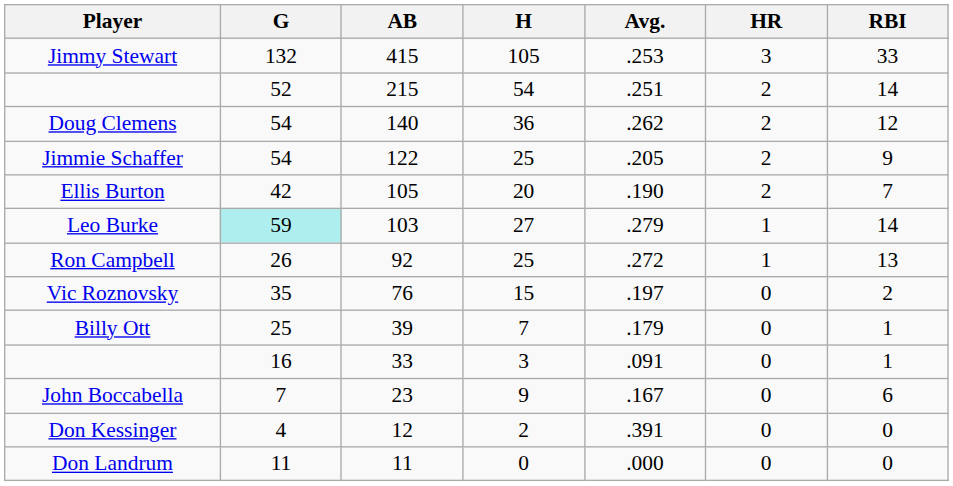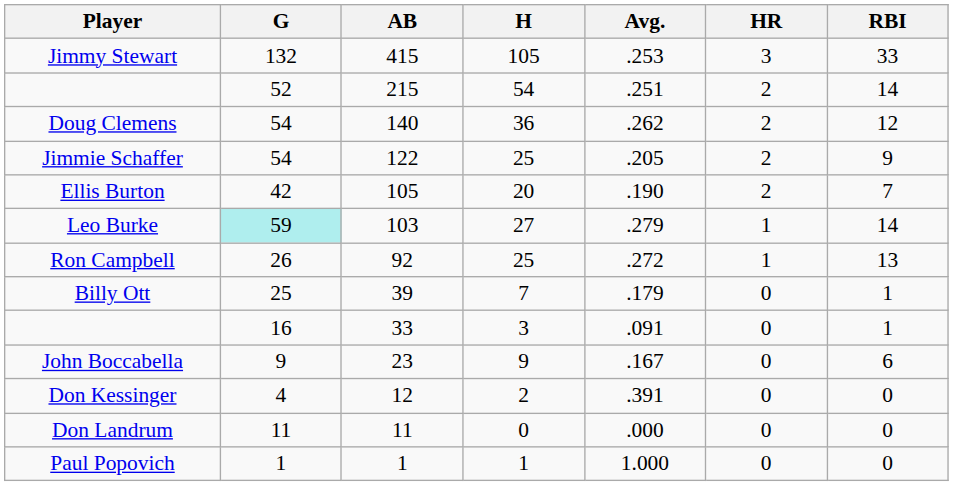 <table class="wikitable sortable">
 <tr>
 <th bgcolor="#DDDDFF" width="16%">Player</th>
 <th bgcolor="#DDDDFF" width="9%">G</th>
 <th bgcolor="#DDDDFF" width="9%">AB</th>
 <th bgcolor="#DDDDFF" width="9%">H</th>
 <th bgcolor="#DDDDFF" width="9%">Avg.</th>
 <th bgcolor="#DDDDFF" width="9%">HR</th>
 <th bgcolor="#DDDDFF" width="9%">RBI</th>
 </tr>
 <tr align="center">
 <td><a href='#'>Jimmy Stewart</a></td>
 <td>132</td>
 <td>415</td>
 <td>105</td>
 <td>.253</td>
 <td>3</td>
 <td>33</td>
 </tr>
 <tr align="center">
 <td></td>
 <td>52</td>
 <td>215</td>
 <td>54</td>
 <td>.251</td>
 <td>2</td>
 <td>14</td>
 </tr>
 <tr align="center">
 <td><a href='#'>Doug Clemens</a></td>
 <td>54</td>
 <td>140</td>
 <td>36</td>
 <td>.262</td>
 <td>2</td>
 <td>12</td>
 </tr>
 <tr align="center">
 <td><a href='#'>Jimmie Schaffer</a></td>
 <td>54</td>
 <td>122</td>
 <td>25</td>
 <td>.205</td>
 <td>2</td>
 <td>9</td>
 </tr>
 <tr align="center">
 <td><a href='#'>Ellis Burton</a></td>
 <td>42</td>
 <td>105</td>
 <td>20</td>
 <td>.190</td>
 <td>2</td>
 <td>7</td>
 </tr>
 <tr align="center">
 <td><a href='#'>Leo Burke</a></td>
 <td style="background: paleturquoise;">59</td>
 <td>103</td>
 <td>27</td>
 <td>.279</td>
 <td>1</td>
 <td>14</td>
 </tr>
 <tr align="center">
 <td><a href='#'>Ron Campbell</a></td>
 <td>26</td>
 <td>92</td>
 <td>25</td>
 <td>.272</td>
 <td>1</td>
 <td>13</td>
 </tr>
 <tr align="center">
-<td><a href='#'>Vic Roznovsky</a></td>
-<td>35</td>
-<td>76</td>
-<td>15</td>
-<td>.197</td>
-<td>0</td>
-<td>2</td>
-</tr>
-<tr align="center">
 <td><a href='#'>Billy Ott</a></td>
 <td>25</td>
 <td>39</td>
 <td>7</td>
 <td>.179</td>
 <td>0</td>
 <td>1</td>
 </tr>
 <tr align="center">
 <td></td>
 <td>16</td>
 <td>33</td>
 <td>3</td>
 <td>.091</td>
 <td>0</td>
 <td>1</td>
 </tr>
 <tr align="center">
 <td><a href='#'>John Boccabella</a></td>
-<td>7</td>
+<td>9</td>
 <td>23</td>
 <td>9</td>
 <td>.167</td>
 <td>0</td>
 <td>6</td>
 </tr>
 <tr align="center">
 <td><a href='#'>Don Kessinger</a></td>
 <td>4</td>
 <td>12</td>
 <td>2</td>
 <td>.391</td>
 <td>0</td>
 <td>0</td>
 </tr>
 <tr align="center">
 <td><a href='#'>Don Landrum</a></td>
 <td>11</td>
 <td>11</td>
 <td>0</td>
 <td>.000</td>
 <td>0</td>
 <td>0</td>
 </tr>
+<tr align="center">
+<td><a href='#'>Paul Popovich</a></td>
+<td>1</td>
+<td>1</td>
+<td>1</td>
+<td>1.000</td>
+<td>0</td>
+<td>0</td>
+</tr>
 </table>
